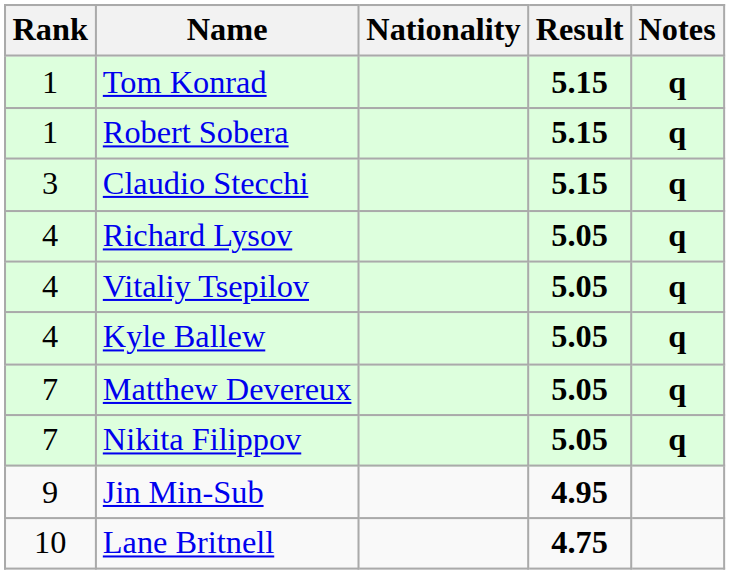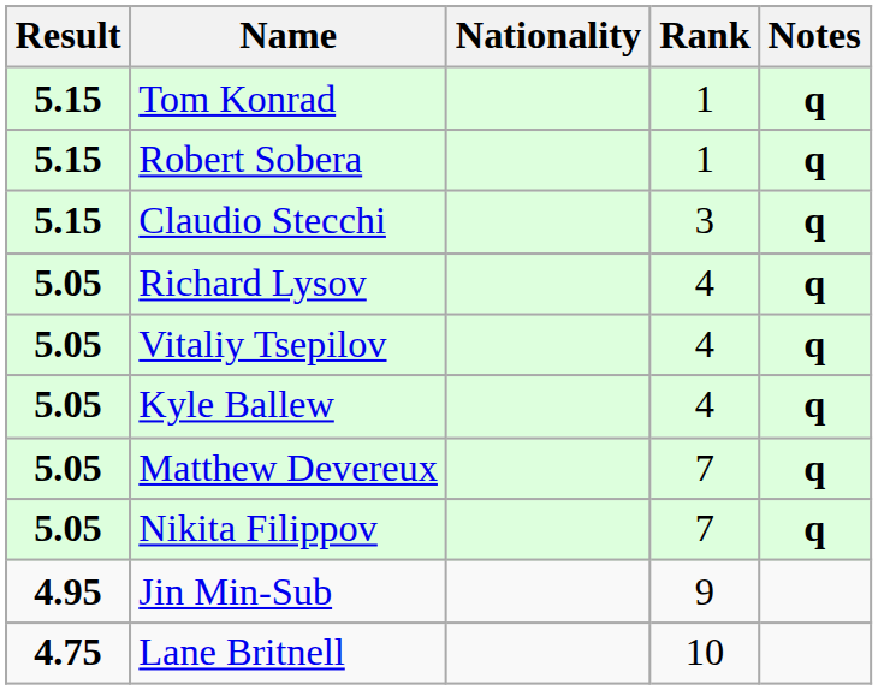 <table class="wikitable sortable" style="text-align:center">
 <tr>
-<th>Rank</th>
+<th>Result</th>
 <th>Name</th>
 <th>Nationality</th>
-<th>Result</th>
+<th>Rank</th>
 <th>Notes</th>
 </tr>
 <tr bgcolor=ddffdd>
-<td>1</td>
+<td><strong>5.15</strong></td>
 <td align=left><a href='#'>Tom Konrad</a></td>
 <td align=left></td>
-<td><strong>5.15</strong></td>
+<td>1</td>
 <td><strong>q</strong></td>
 </tr>
 <tr bgcolor=ddffdd>
-<td>1</td>
+<td><strong>5.15</strong></td>
 <td align=left><a href='#'>Robert Sobera</a></td>
 <td align=left></td>
-<td><strong>5.15</strong></td>
+<td>1</td>
 <td><strong>q</strong></td>
 </tr>
 <tr bgcolor=ddffdd>
-<td>3</td>
+<td><strong>5.15</strong></td>
 <td align=left><a href='#'>Claudio Stecchi</a></td>
 <td align=left></td>
-<td><strong>5.15</strong></td>
+<td>3</td>
 <td><strong>q</strong></td>
 </tr>
 <tr bgcolor=ddffdd>
-<td>4</td>
+<td><strong>5.05</strong></td>
 <td align=left><a href='#'>Richard Lysov</a></td>
 <td align=left></td>
-<td><strong>5.05</strong></td>
+<td>4</td>
 <td><strong>q</strong></td>
 </tr>
 <tr bgcolor=ddffdd>
-<td>4</td>
+<td><strong>5.05</strong></td>
 <td align=left><a href='#'>Vitaliy Tsepilov</a></td>
 <td align=left></td>
-<td><strong>5.05</strong></td>
+<td>4</td>
 <td><strong>q</strong></td>
 </tr>
 <tr bgcolor=ddffdd>
-<td>4</td>
+<td><strong>5.05</strong></td>
 <td align=left><a href='#'>Kyle Ballew</a></td>
 <td align=left></td>
-<td><strong>5.05</strong></td>
+<td>4</td>
 <td><strong>q</strong></td>
 </tr>
 <tr bgcolor=ddffdd>
-<td>7</td>
+<td><strong>5.05</strong></td>
 <td align=left><a href='#'>Matthew Devereux</a></td>
 <td align=left></td>
-<td><strong>5.05</strong></td>
+<td>7</td>
 <td><strong>q</strong></td>
 </tr>
 <tr bgcolor=ddffdd>
-<td>7</td>
+<td><strong>5.05</strong></td>
 <td align=left><a href='#'>Nikita Filippov</a></td>
 <td align=left></td>
-<td><strong>5.05</strong></td>
+<td>7</td>
 <td><strong>q</strong></td>
 </tr>
 <tr>
-<td>9</td>
+<td><strong>4.95</strong></td>
 <td align=left><a href='#'>Jin Min-Sub</a></td>
 <td align=left></td>
-<td><strong>4.95</strong></td>
+<td>9</td>
 <td></td>
 </tr>
 <tr>
-<td>10</td>
+<td><strong>4.75</strong></td>
 <td align=left><a href='#'>Lane Britnell</a></td>
 <td align=left></td>
-<td><strong>4.75</strong></td>
+<td>10</td>
 <td></td>
 </tr>
 </table>
